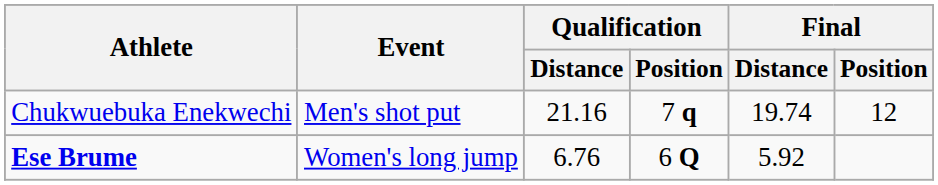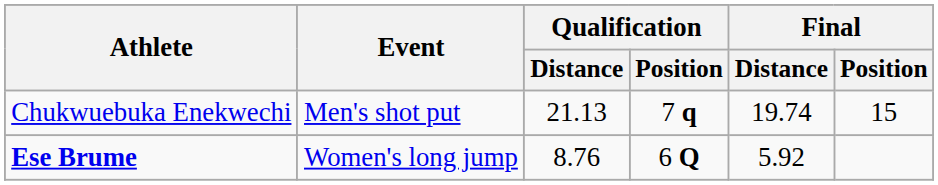 <table class=wikitable style="font-size:90%">
 <tr>
 <th rowspan="2">Athlete</th>
 <th rowspan="2">Event</th>
 <th colspan="2">Qualification</th>
 <th colspan="2">Final</th>
 </tr>
 <tr style="font-size:95%">
 <th>Distance</th>
 <th>Position</th>
 <th>Distance</th>
 <th>Position</th>
 </tr>
 <tr align=center>
 <td align=left><a href='#'>Chukwuebuka Enekwechi</a></td>
 <td align=left><a href='#'>Men's shot put</a></td>
-<td>21.16</td>
+<td>21.13</td>
 <td>7 <strong>q</strong></td>
 <td>19.74</td>
-<td>12</td>
+<td>15</td>
 </tr>
 <tr align="center">
 <td align="left"><strong><a href='#'>Ese Brume</a></strong></td>
 <td align="left"><a href='#'>Women's long jump</a></td>
-<td>6.76</td>
+<td>8.76</td>
 <td>6 <strong>Q</strong></td>
 <td>5.92</td>
 <td></td>
 </tr>
 </table>
